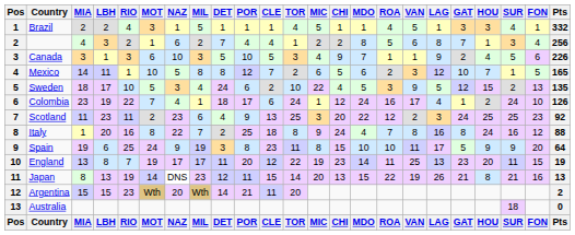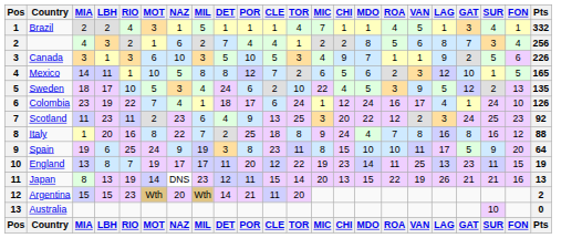 <table class="wikitable" style="font-size: 85%;; text-align:center;">
 <tr valign="top">
 <th valign="middle">Pos</th>
 <th valign="middle">Country</th>
 <th width="27"><a href='#'>MIA</a> </th>
 <th width="27"><a href='#'>LBH</a> </th>
 <th width="27"><a href='#'>RIO</a> </th>
 <th width="27"><a href='#'>MOT</a> </th>
 <th width="27"><a href='#'>NAZ</a> </th>
 <th width="27"><a href='#'>MIL</a> </th>
 <th width="27"><a href='#'>DET</a> </th>
 <th width="27"><a href='#'>POR</a> </th>
 <th width="27"><a href='#'>CLE</a> </th>
 <th width="27"><a href='#'>TOR</a> </th>
 <th width="27"><a href='#'>MIC</a> </th>
 <th width="27"><a href='#'>CHI</a> </th>
 <th width="27"><a href='#'>MDO</a> </th>
 <th width="27"><a href='#'>ROA</a> </th>
 <th width="27"><a href='#'>VAN</a> </th>
 <th width="27"><a href='#'>LAG</a> </th>
 <th width="27"><a href='#'>GAT</a> </th>
-<th width="27"><a href='#'>HOU</a> </th>
 <th width="27"><a href='#'>SUR</a> </th>
 <th width="27"><a href='#'>FON</a> </th>
 <th valign="middle">Pts</th>
 </tr>
 <tr>
 <th>1</th>
 <td align="left"> <a href='#'>Brazil</a></td>
 <td style="background:#dfdfdf;">2</td>
 <td style="background:#dfdfdf;">2</td>
 <td style="background:#dfffdf;">4</td>
 <td style="background:#ffdf9f;">3</td>
 <td style="background:#ffffbf;">1</td>
 <td style="background:#dfffdf;">5</td>
 <td style="background:#ffffbf;">1</td>
 <td style="background:#ffffbf;">1</td>
 <td style="background:#ffffbf;">1</td>
 <td style="background:#dfffdf;">4</td>
-<td style="background:#dfffdf;">5</td>
+<td style="background:#dfffdf;">7</td>
 <td style="background:#ffffbf;">1</td>
 <td style="background:#ffffbf;">1</td>
 <td style="background:#dfffdf;">4</td>
 <td style="background:#dfffdf;">5</td>
 <td style="background:#ffffbf;">1</td>
-<td style="background:#ffdf9f;">3</td>
 <td style="background:#ffdf9f;">3</td>
 <td style="background:#dfffdf;">4</td>
 <td style="background:#ffffbf;">1</td>
 <th>332</th>
 </tr>
 <tr>
 <th>2</th>
 <td align="left"></td>
 <td style="background:#dfffdf;">4</td>
 <td style="background:#ffdf9f;">3</td>
 <td style="background:#dfdfdf;">2</td>
 <td style="background:#ffffbf;">1</td>
 <td style="background:#CFEAFF;">6</td>
 <td style="background:#dfdfdf;">2</td>
 <td style="background:#CFEAFF;">7</td>
 <td style="background:#dfffdf;">4</td>
 <td style="background:#dfffdf;">4</td>
 <td style="background:#ffffbf;">1</td>
 <td style="background:#dfdfdf;">2</td>
 <td style="background:#dfdfdf;">2</td>
 <td style="background:#CFEAFF;">8</td>
 <td style="background:#dfffdf;">5</td>
 <td style="background:#CFEAFF;">6</td>
 <td style="background:#CFEAFF;">8</td>
 <td style="background:#CFEAFF;">7</td>
-<td style="background:#ffffbf;">1</td>
 <td style="background:#ffdf9f;">3</td>
 <td style="background:#dfffdf;">4</td>
 <th>256</th>
 </tr>
 <tr>
 <th>3</th>
 <td align="left"> <a href='#'>Canada</a></td>
 <td style="background:#ffdf9f;">3</td>
 <td style="background:#ffffbf;">1</td>
 <td style="background:#ffdf9f;">3</td>
 <td style="background:#CFEAFF;">6</td>
 <td style="background:#CFEAFF;">10</td>
 <td style="background:#ffdf9f;">3</td>
 <td style="background:#dfffdf;">5</td>
 <td style="background:#CFEAFF;">10</td>
 <td style="background:#dfffdf;">5</td>
 <td style="background:#ffdf9f;">3</td>
 <td style="background:#dfffdf;">4</td>
 <td style="background:#CFEAFF;">9</td>
 <td style="background:#CFEAFF;">7</td>
 <td style="background:#ffffbf;">1</td>
 <td style="background:#ffffbf;">1</td>
 <td style="background:#CFEAFF;">9</td>
 <td style="background:#dfdfdf;">2</td>
-<td style="background:#dfffdf;">4</td>
 <td style="background:#dfffdf;">5</td>
 <td style="background:#efcfff;">6</td>
 <th>226</th>
 </tr>
 <tr>
 <th>4</th>
 <td align="left"> <a href='#'>Mexico</a></td>
 <td style="background:#CFCFFF;">14</td>
 <td style="background:#CFCFFF;">11</td>
 <td style="background:#ffffbf;">1</td>
 <td style="background:#CFEAFF;">10</td>
 <td style="background:#dfffdf;">5</td>
 <td style="background:#CFEAFF;">8</td>
 <td style="background:#CFEAFF;">8</td>
 <td style="background:#CFCFFF;">12</td>
 <td style="background:#CFEAFF;">7</td>
 <td style="background:#dfdfdf;">2</td>
 <td style="background:#CFEAFF;">6</td>
 <td style="background:#dfffdf;">5</td>
 <td style="background:#CFEAFF;">6</td>
 <td style="background:#dfdfdf;">2</td>
 <td style="background:#ffdf9f;">3</td>
 <td style="background:#CFCFFF;">12</td>
 <td style="background:#CFEAFF;">10</td>
-<td style="background:#CFEAFF;">7</td>
 <td style="background:#ffffbf;">1</td>
 <td style="background:#dfffdf;">5</td>
 <th>165</th>
 </tr>
 <tr>
 <th>5</th>
 <td align="left"> <a href='#'>Sweden</a></td>
 <td style="background:#efcfff;">18</td>
 <td style="background:#efcfff;">17</td>
 <td style="background:#CFEAFF;">10</td>
 <td style="background:#dfffdf;">5</td>
 <td style="background:#ffdf9f;">3</td>
 <td style="background:#dfffdf;">4</td>
 <td style="background:#efcfff;">24</td>
 <td style="background:#CFEAFF;">6</td>
 <td style="background:#dfdfdf;">2</td>
 <td style="background:#CFEAFF;">10</td>
 <td style="background:#efcfff;">22</td>
 <td style="background:#dfffdf;">4</td>
 <td style="background:#dfffdf;">5</td>
 <td style="background:#ffdf9f;">3</td>
 <td style="background:#CFEAFF;">9</td>
 <td style="background:#dfffdf;">5</td>
 <td style="background:#CFCFFF;">12</td>
-<td style="background:#efcfff;">15</td>
 <td style="background:#dfdfdf;">2</td>
 <td style="background:#efcfff;">13</td>
 <th>135</th>
 </tr>
 <tr>
 <th>6</th>
 <td align="left"> <a href='#'>Colombia</a></td>
 <td style="background:#efcfff;">23</td>
 <td style="background:#efcfff;">19</td>
 <td style="background:#efcfff;">22</td>
 <td style="background:#CFEAFF;">7</td>
 <td style="background:#dfffdf;">4</td>
 <td style="background:#ffffbf;">1</td>
 <td style="background:#efcfff;">18</td>
 <td style="background:#efcfff;">17</td>
 <td style="background:#CFEAFF;">6</td>
 <td style="background:#efcfff;">24</td>
 <td style="background:#ffffbf;">1</td>
 <td style="background:#efcfff;">12</td>
 <td style="background:#efcfff;">24</td>
 <td style="background:#efcfff;">16</td>
 <td style="background:#efcfff;">17</td>
 <td style="background:#CFEAFF;">4</td>
 <td style="background:#ffffbf;">1</td>
-<td style="background:#dfdfdf;">2</td>
 <td style="background:#efcfff;">24</td>
 <td style="background:#efcfff;">10</td>
 <th>126</th>
 </tr>
 <tr>
 <th>7</th>
 <td align="left"> <a href='#'>Scotland</a></td>
 <td style="background:#CFCFFF;">11</td>
 <td style="background:#efcfff;">23</td>
 <td style="background:#CFCFFF;">11</td>
 <td style="background:#dfdfdf;">2</td>
 <td style="background:#efcfff;">23</td>
 <td style="background:#CFEAFF;">6</td>
 <td style="background:#dfffdf;">4</td>
 <td style="background:#CFEAFF;">9</td>
 <td style="background:#efcfff;">13</td>
 <td style="background:#efcfff;">25</td>
 <td style="background:#ffdf9f;">3</td>
 <td style="background:#efcfff;">20</td>
 <td style="background:#efcfff;">22</td>
 <td style="background:#efcfff;">12</td>
 <td style="background:#dfdfdf;">2</td>
 <td style="background:#ffdf9f;">3</td>
 <td style="background:#efcfff;">24</td>
 <td style="background:#efcfff;">25</td>
-<td style="background:#efcfff;">25</td>
 <td style="background:#efcfff;">23</td>
 <th>92</th>
 </tr>
 <tr>
 <th>8</th>
 <td align="left"> <a href='#'>Italy</a></td>
 <td style="background:#ffffbf;">1</td>
 <td style="background:#efcfff;">20</td>
 <td style="background:#efcfff;">16</td>
 <td style="background:#CFEAFF;">8</td>
 <td style="background:#efcfff;">22</td>
 <td style="background:#CFEAFF;">7</td>
 <td style="background:#dfdfdf;">2</td>
 <td style="background:#efcfff;">25</td>
 <td style="background:#efcfff;">18</td>
 <td style="background:#CFEAFF;">8</td>
 <td style="background:#efcfff;">9</td>
 <td style="background:#efcfff;">24</td>
 <td style="background:#dfffdf;">4</td>
 <td style="background:#CFEAFF;">7</td>
 <td style="background:#CFEAFF;">8</td>
 <td style="background:#CFCFFF;">16</td>
 <td style="background:#CFEAFF;">8</td>
-<td style="background:#efcfff;">24</td>
 <td style="background:#efcfff;">16</td>
 <td style="background:#efcfff;">12</td>
 <th>88</th>
 </tr>
 <tr>
 <th>9</th>
 <td align="left"> <a href='#'>Spain</a></td>
 <td style="background:#efcfff;">19</td>
 <td style="background:#CFEAFF;">6</td>
 <td style="background:#efcfff;">25</td>
 <td style="background:#efcfff;">24</td>
 <td style="background:#CFEAFF;">9</td>
 <td style="background:#CFCFFF;">19</td>
 <td style="background:#ffdf9f;">3</td>
 <td style="background:#CFEAFF;">8</td>
 <td style="background:#efcfff;">23</td>
 <td style="background:#CFCFFF;">11</td>
 <td style="background:#CFEAFF;">8</td>
 <td style="background:#efcfff;">15</td>
 <td style="background:#CFEAFF;">10</td>
 <td style="background:#CFEAFF;">10</td>
 <td style="background:#CFCFFF;">11</td>
 <td style="background:#efcfff;">17</td>
 <td style="background:#dfffdf;">5</td>
 <td style="background:#CFEAFF;">9</td>
-<td style="background:#CFEAFF;">9</td>
 <td style="background:#efcfff;">20</td>
 <th>64</th>
 </tr>
 <tr>
 <th>10</th>
 <td align="left"> <a href='#'>England</a></td>
 <td style="background:#CFCFFF;">13</td>
 <td style="background:#CFEAFF;">8</td>
 <td style="background:#CFEAFF;">7</td>
 <td style="background:#efcfff;">19</td>
 <td style="background:#efcfff;">17</td>
 <td style="background:#CFCFFF;">17</td>
 <td style="background:#CFCFFF;">11</td>
 <td style="background:#efcfff;">20</td>
 <td style="background:#CFCFFF;">12</td>
 <td style="background:#efcfff;">22</td>
 <td style="background:#efcfff;">19</td>
 <td style="background:#efcfff;">23</td>
 <td style="background:#CFCFFF;">14</td>
 <td style="background:#efcfff;">11</td>
 <td style="background:#efcfff;">25</td>
 <td style="background:#CFCFFF;">13</td>
 <td style="background:#efcfff;">23</td>
-<td style="background:#efcfff;">20</td>
 <td style="background:#CFCFFF;">11</td>
 <td style="background:#efcfff;">15</td>
 <th>19</th>
 </tr>
 <tr>
 <th>11</th>
 <td align="left"> <a href='#'>Japan</a></td>
 <td style="background:#dfffdf;">8</td>
 <td style="background:#efcfff;">13</td>
 <td style="background:#efcfff;">19</td>
 <td style="background:#cfcfff;">14</td>
 <td style="background:#ffffff;">DNS</td>
 <td style="background:#efcfff;">23</td>
 <td style="background:#CFCFFF;">12</td>
 <td style="background:#CFCFFF;">11</td>
 <td style="background:#efcfff;">15</td>
 <td style="background:#efcfff;">14</td>
 <td style="background:#efcfff;">20</td>
 <td style="background:#efcfff;">13</td>
 <td style="background:#efcfff;">15</td>
 <td style="background:#efcfff;">22</td>
 <td style="background:#efcfff;">19</td>
 <td style="background:#efcfff;">26</td>
 <td style="background:#efcfff;">21</td>
-<td style="background:#CFEAFF;">8</td>
 <td style="background:#efcfff;">21</td>
 <td style="background:#efcfff;">16</td>
 <th>13</th>
 </tr>
 <tr>
 <th>12</th>
 <td align="left"> <a href='#'>Argentina</a></td>
 <td style="background:#CFCFFF;">15</td>
 <td style="background:#efcfff;">15</td>
 <td style="background:#efcfff;">23</td>
 <td style="background:#DFC484;">Wth</td>
 <td style="background:#efcfff;">20</td>
 <td style="background:#DFC484;">Wth</td>
 <td style="background:#efcfff;">14</td>
 <td style="background:#efcfff;">21</td>
 <td style="background:#CFCFFF;">11</td>
 <td style="background:#efcfff;">20</td>
-<td></td>
 <td></td>
 <td></td>
 <td></td>
 <td></td>
 <td></td>
 <td></td>
 <td></td>
 <td></td>
 <td></td>
 <th>2</th>
 </tr>
 <tr>
 <th>13</th>
 <td align="left"> <a href='#'>Australia</a></td>
 <td></td>
 <td></td>
 <td></td>
 <td></td>
 <td></td>
 <td></td>
 <td></td>
 <td></td>
 <td></td>
 <td></td>
 <td></td>
 <td></td>
 <td></td>
 <td></td>
 <td></td>
 <td></td>
 <td></td>
-<td></td>
-<td style="background:#efcfff;">18</td>
+<td style="background:#efcfff;">10</td>
 <td></td>
 <th>0</th>
 </tr>
 <tr style="background: #f9f9f9;" valign="top">
 <th valign="middle">Pos</th>
 <th valign="middle">Country</th>
 <th width="27"><a href='#'>MIA</a> </th>
 <th width="27"><a href='#'>LBH</a> </th>
 <th width="27"><a href='#'>RIO</a> </th>
 <th width="27"><a href='#'>MOT</a> </th>
 <th width="27"><a href='#'>NAZ</a> </th>
 <th width="27"><a href='#'>MIL</a> </th>
 <th width="27"><a href='#'>DET</a> </th>
 <th width="27"><a href='#'>POR</a> </th>
 <th width="27"><a href='#'>CLE</a> </th>
 <th width="27"><a href='#'>TOR</a> </th>
 <th width="27"><a href='#'>MIC</a> </th>
 <th width="27"><a href='#'>CHI</a> </th>
 <th width="27"><a href='#'>MDO</a> </th>
 <th width="27"><a href='#'>ROA</a> </th>
 <th width="27"><a href='#'>VAN</a> </th>
 <th width="27"><a href='#'>LAG</a> </th>
 <th width="27"><a href='#'>GAT</a> </th>
-<th width="27"><a href='#'>HOU</a> </th>
 <th width="27"><a href='#'>SUR</a> </th>
 <th width="27"><a href='#'>FON</a> </th>
 <th valign="middle">Pts</th>
 </tr>
 </table>
